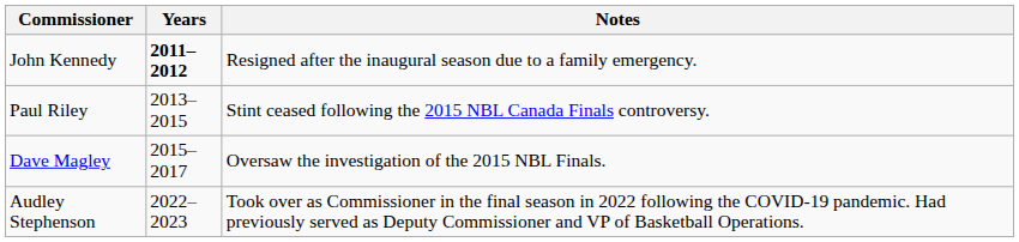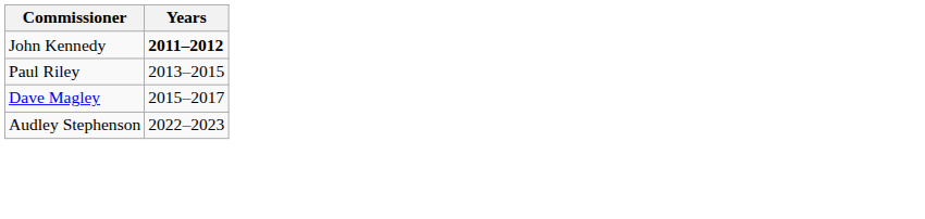 <table class="wikitable">
 <tr>
 <th>Commissioner</th>
 <th>Years</th>
-<th>Notes</th>
 </tr>
 <tr>
 <td>John Kennedy</td>
 <td><strong>2011–2012</strong></td>
-<td>Resigned after the inaugural season due to a family emergency.</td>
 </tr>
 <tr>
 <td>Paul Riley</td>
 <td>2013–2015</td>
-<td>Stint ceased following the <a href='#'>2015 NBL Canada Finals</a> controversy.</td>
 </tr>
 <tr>
 <td><a href='#'>Dave Magley</a></td>
 <td>2015–2017</td>
-<td>Oversaw the investigation of the 2015 NBL Finals.</td>
 </tr>
 <tr>
 <td>Audley Stephenson</td>
 <td>2022–2023</td>
-<td>Took over as Commissioner in the final season in 2022 following the COVID-19 pandemic. Had previously served as Deputy Commissioner and VP of Basketball Operations.</td>
 </tr>
 </table>
